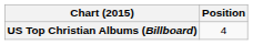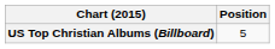 <table class="wikitable plainrowheaders" style="text-align:center">
 <tr>
 <th scope="col">Chart (2015)</th>
 <th scope="col">Position</th>
 </tr>
 <tr>
 <th scope="row">US Top Christian Albums (<em>Billboard</em>)</th>
-<td>4</td>
+<td>5</td>
 </tr>
 </table>
